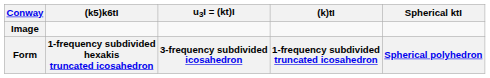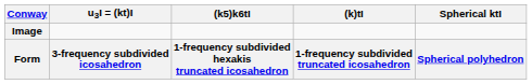 <table class=wikitable>
 <tr>
 <th><a href='#'>Conway</a></th>
+<th>u<sub>3</sub>I = (kt)I</th>
 <th>(k5)k6tI</th>
-<th>u<sub>3</sub>I = (kt)I</th>
 <th>(k)tI</th>
 <th>Spherical ktI</th>
 </tr>
 <tr align=center>
 <th>Image</th>
 <td></td>
 <td></td>
 <td></td>
 <td></td>
 </tr>
 <tr>
 <th>Form</th>
+<th>3-frequency subdivided<br><a href='#'>icosahedron</a></th>
 <th>1-frequency subdivided<br>hexakis<br><a href='#'>truncated icosahedron</a></th>
-<th>3-frequency subdivided<br><a href='#'>icosahedron</a></th>
 <th>1-frequency subdivided<br><a href='#'>truncated icosahedron</a></th>
 <th><a href='#'>Spherical polyhedron</a></th>
 </tr>
 </table>
